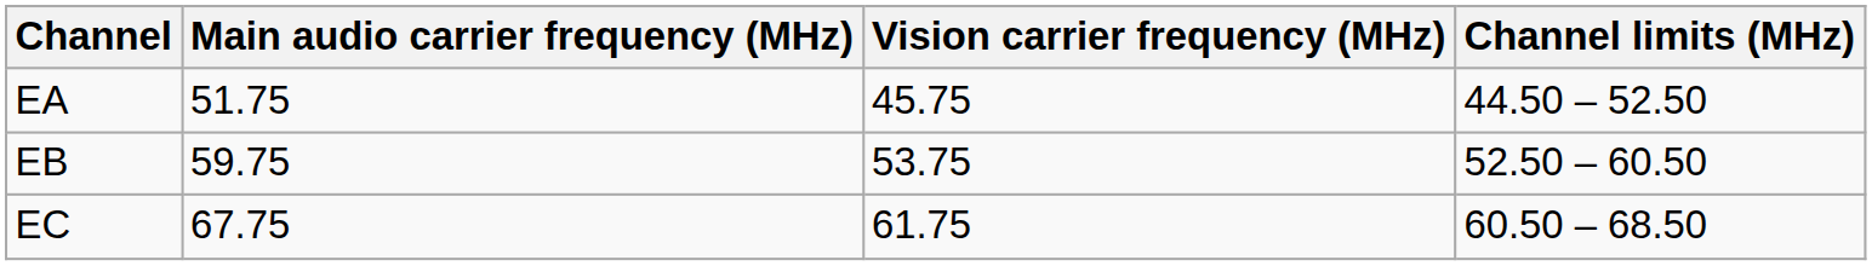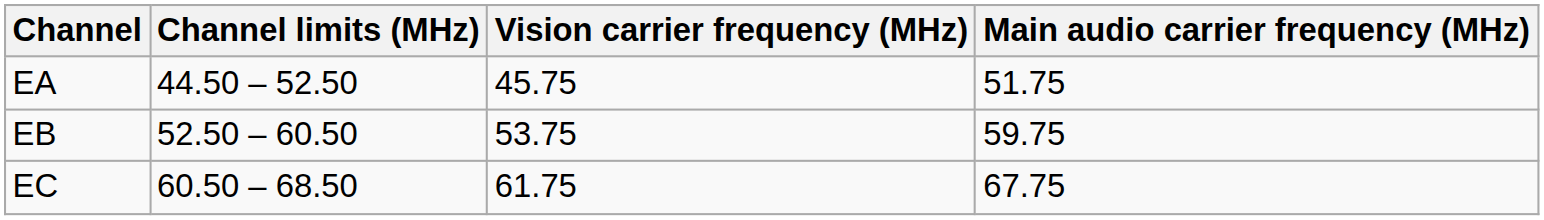 <table class="wikitable">
 <tr>
 <th>Channel</th>
+<th>Channel limits (MHz)</th>
+<th>Vision carrier frequency (MHz)</th>
 <th>Main audio carrier frequency (MHz)</th>
-<th>Vision carrier frequency (MHz)</th>
-<th>Channel limits (MHz)</th>
 </tr>
 <tr>
 <td>EA</td>
+<td>44.50 – 52.50</td>
+<td>45.75</td>
 <td>51.75</td>
-<td>45.75</td>
-<td>44.50 – 52.50</td>
 </tr>
 <tr>
 <td>EB</td>
+<td>52.50 – 60.50</td>
+<td>53.75</td>
 <td>59.75</td>
-<td>53.75</td>
-<td>52.50 – 60.50</td>
 </tr>
 <tr>
 <td>EC</td>
+<td>60.50 – 68.50</td>
+<td>61.75</td>
 <td>67.75</td>
-<td>61.75</td>
-<td>60.50 – 68.50</td>
 </tr>
 </table>
